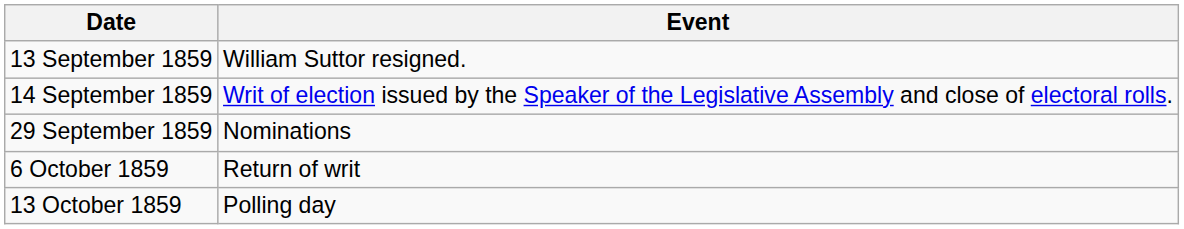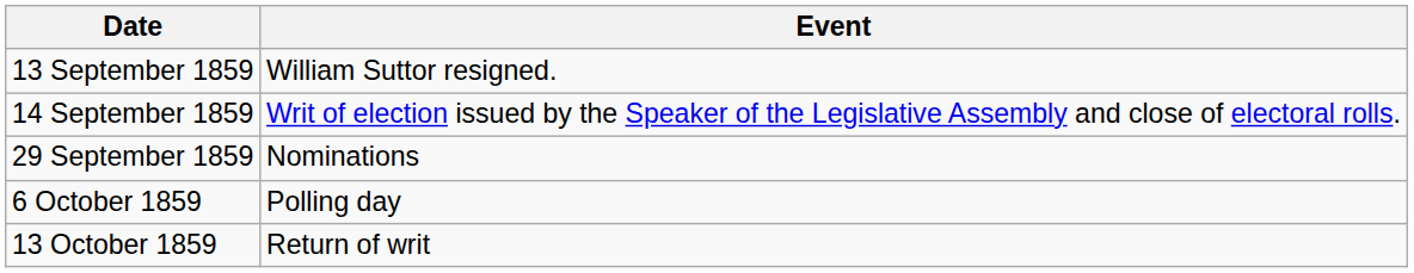 <table class="wikitable">
 <tr>
 <th>Date</th>
 <th>Event</th>
 </tr>
 <tr>
 <td>13 September 1859</td>
 <td>William Suttor resigned.</td>
 </tr>
 <tr>
 <td>14 September 1859</td>
 <td><a href='#'>Writ of election</a> issued by the <a href='#'>Speaker of the Legislative Assembly</a> and close of <a href='#'>electoral rolls</a>.</td>
 </tr>
 <tr>
 <td>29 September 1859</td>
 <td>Nominations</td>
 </tr>
 <tr>
 <td>6 October 1859</td>
-<td>Return of writ</td>
+<td>Polling day</td>
 </tr>
 <tr>
 <td>13 October 1859</td>
-<td>Polling day</td>
+<td>Return of writ</td>
 </tr>
 </table>
